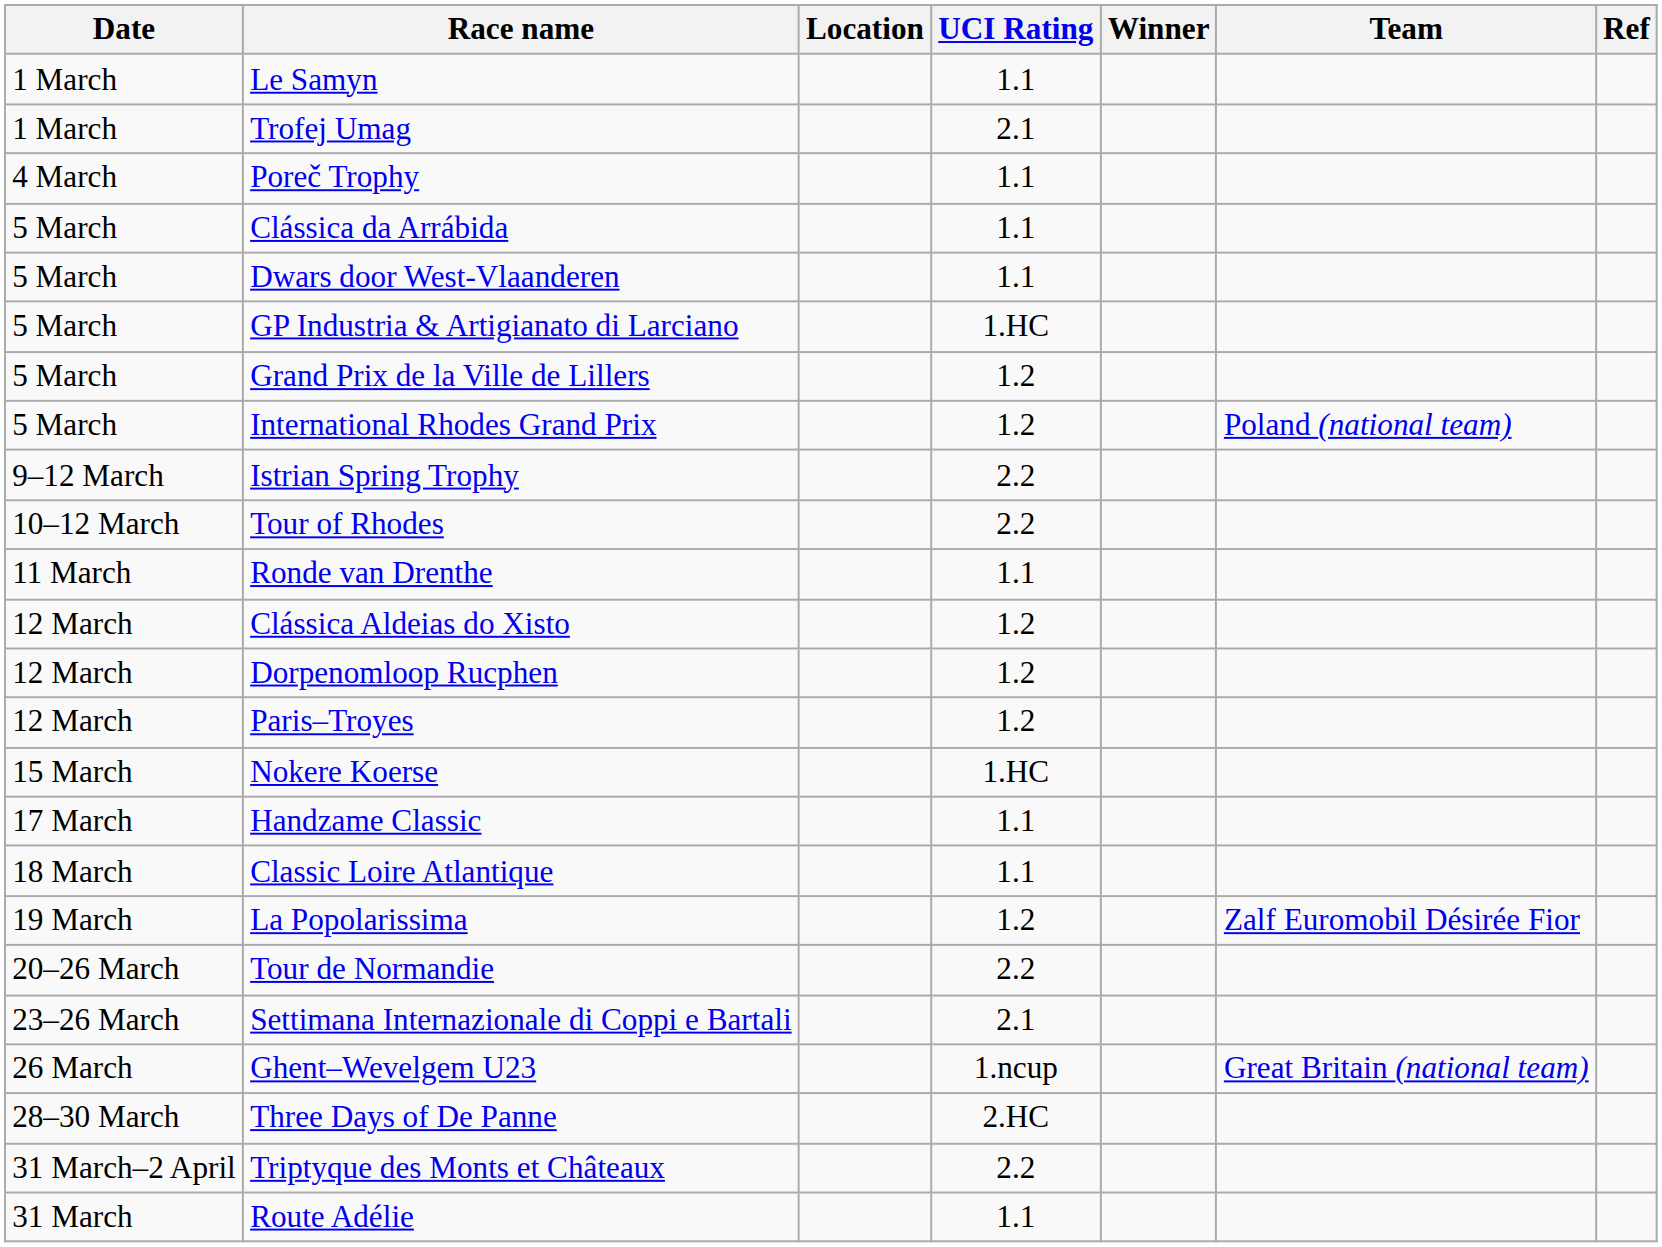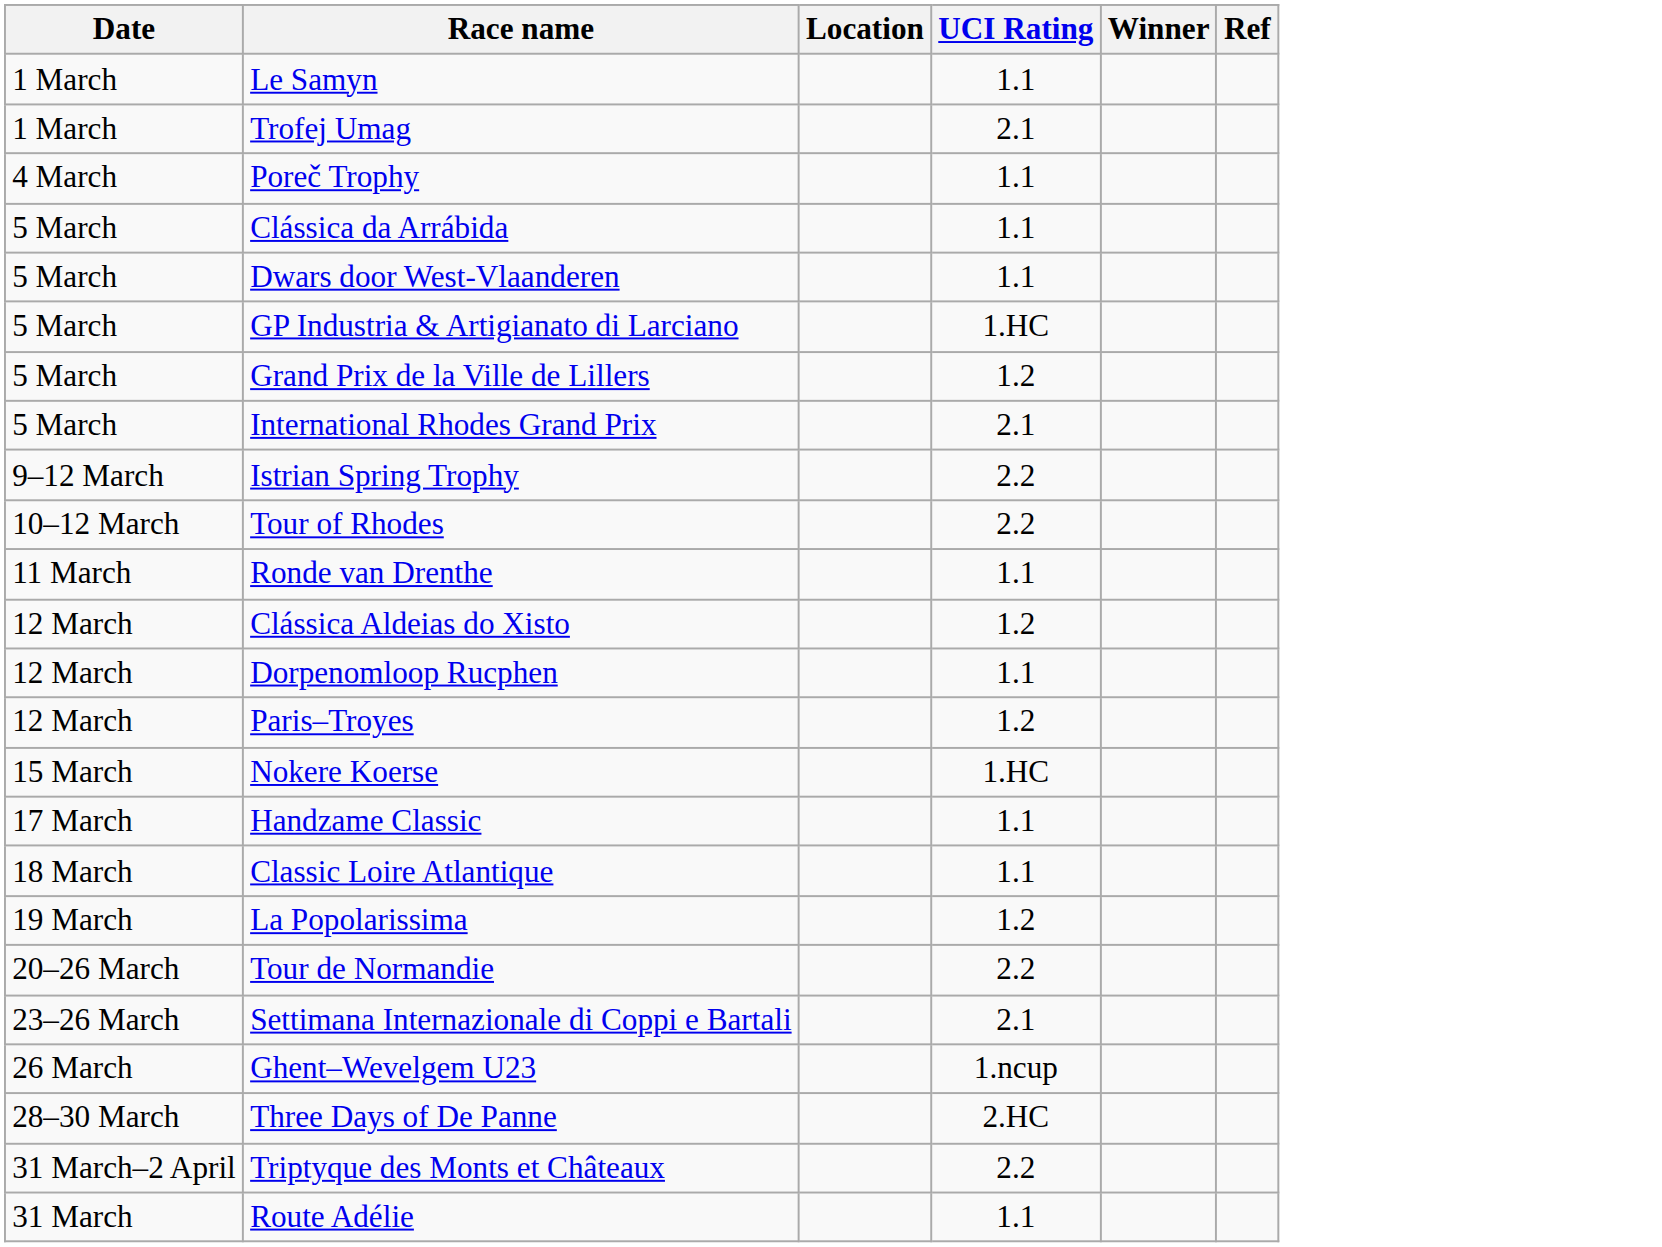 <table class="wikitable sortable">
 <tr>
 <th>Date</th>
 <th>Race name</th>
 <th>Location</th>
 <th><a href='#'>UCI Rating</a></th>
 <th>Winner</th>
-<th>Team</th>
 <th>Ref</th>
 </tr>
 <tr>
 <td>1 March</td>
 <td><a href='#'>Le Samyn</a></td>
 <td></td>
 <td align=center>1.1</td>
-<td></td>
 <td></td>
 <td align=center></td>
 </tr>
 <tr>
 <td>1 March</td>
 <td><a href='#'>Trofej Umag</a></td>
 <td></td>
 <td align=center>2.1</td>
 <td></td>
-<td></td>
 <td align=center></td>
 </tr>
 <tr>
 <td>4 March</td>
 <td><a href='#'>Poreč Trophy</a></td>
 <td></td>
 <td align=center>1.1</td>
-<td></td>
 <td></td>
 <td align=center></td>
 </tr>
 <tr>
 <td>5 March</td>
 <td><a href='#'>Clássica da Arrábida</a></td>
 <td></td>
 <td align=center>1.1</td>
 <td></td>
-<td></td>
 <td align=center></td>
 </tr>
 <tr>
 <td>5 March</td>
 <td><a href='#'>Dwars door West-Vlaanderen</a></td>
 <td></td>
 <td align=center>1.1</td>
-<td></td>
 <td></td>
 <td align=center></td>
 </tr>
 <tr>
 <td>5 March</td>
 <td><a href='#'>GP Industria & Artigianato di Larciano</a></td>
 <td></td>
 <td align=center>1.HC</td>
 <td></td>
-<td></td>
 <td align=center></td>
 </tr>
 <tr>
 <td>5 March</td>
 <td><a href='#'>Grand Prix de la Ville de Lillers</a></td>
 <td></td>
 <td align=center>1.2</td>
 <td></td>
-<td></td>
 <td align=center></td>
 </tr>
 <tr>
 <td>5 March</td>
 <td><a href='#'>International Rhodes Grand Prix</a></td>
 <td></td>
-<td align=center>1.2</td>
+<td align=center>2.1</td>
 <td></td>
-<td><a href='#'>Poland <em>(national team)</em></a></td>
 <td align=center></td>
 </tr>
 <tr>
 <td>9–12 March</td>
 <td><a href='#'>Istrian Spring Trophy</a></td>
 <td></td>
 <td align=center>2.2</td>
-<td></td>
 <td></td>
 <td align=center></td>
 </tr>
 <tr>
 <td>10–12 March</td>
 <td><a href='#'>Tour of Rhodes</a></td>
 <td></td>
 <td align=center>2.2</td>
 <td></td>
-<td></td>
 <td align=center></td>
 </tr>
 <tr>
 <td>11 March</td>
 <td><a href='#'>Ronde van Drenthe</a></td>
 <td></td>
 <td align=center>1.1</td>
-<td></td>
 <td></td>
 <td align=center></td>
 </tr>
 <tr>
 <td>12 March</td>
 <td><a href='#'>Clássica Aldeias do Xisto</a></td>
 <td></td>
 <td align=center>1.2</td>
 <td></td>
-<td></td>
 <td align=center></td>
 </tr>
 <tr>
 <td>12 March</td>
 <td><a href='#'>Dorpenomloop Rucphen</a></td>
 <td></td>
-<td align=center>1.2</td>
-<td></td>
+<td align=center>1.1</td>
 <td></td>
 <td align=center></td>
 </tr>
 <tr>
 <td>12 March</td>
 <td><a href='#'>Paris–Troyes</a></td>
 <td></td>
 <td align=center>1.2</td>
 <td></td>
-<td></td>
 <td align=center></td>
 </tr>
 <tr>
 <td>15 March</td>
 <td><a href='#'>Nokere Koerse</a></td>
 <td></td>
 <td align=center>1.HC</td>
-<td></td>
 <td></td>
 <td align=center></td>
 </tr>
 <tr>
 <td>17 March</td>
 <td><a href='#'>Handzame Classic</a></td>
 <td></td>
 <td align=center>1.1</td>
 <td></td>
-<td></td>
 <td align=center></td>
 </tr>
 <tr>
 <td>18 March</td>
 <td><a href='#'>Classic Loire Atlantique</a></td>
 <td></td>
 <td align=center>1.1</td>
-<td></td>
 <td></td>
 <td align=center></td>
 </tr>
 <tr>
 <td>19 March</td>
 <td><a href='#'>La Popolarissima</a></td>
 <td></td>
 <td align=center>1.2</td>
 <td></td>
-<td><a href='#'>Zalf Euromobil Désirée Fior</a></td>
 <td align=center></td>
 </tr>
 <tr>
 <td>20–26 March</td>
 <td><a href='#'>Tour de Normandie</a></td>
 <td></td>
 <td align=center>2.2</td>
-<td></td>
 <td></td>
 <td align=center></td>
 </tr>
 <tr>
 <td>23–26 March</td>
 <td><a href='#'>Settimana Internazionale di Coppi e Bartali</a></td>
 <td></td>
 <td align=center>2.1</td>
 <td></td>
-<td></td>
 <td align=center></td>
 </tr>
 <tr>
 <td>26 March</td>
 <td><a href='#'>Ghent–Wevelgem U23</a></td>
 <td></td>
 <td align=center>1.ncup</td>
 <td></td>
-<td><a href='#'>Great Britain <em>(national team)</em></a></td>
 <td align=center></td>
 </tr>
 <tr>
 <td>28–30 March</td>
 <td><a href='#'>Three Days of De Panne</a></td>
 <td></td>
 <td align=center>2.HC</td>
-<td></td>
 <td></td>
 <td align=center></td>
 </tr>
 <tr>
 <td>31 March–2 April</td>
 <td><a href='#'>Triptyque des Monts et Châteaux</a></td>
 <td></td>
 <td align=center>2.2</td>
 <td></td>
-<td></td>
 <td align=center></td>
 </tr>
 <tr>
 <td>31 March</td>
 <td><a href='#'>Route Adélie</a></td>
 <td></td>
 <td align=center>1.1</td>
 <td></td>
-<td></td>
 <td align=center></td>
 </tr>
 </table>
